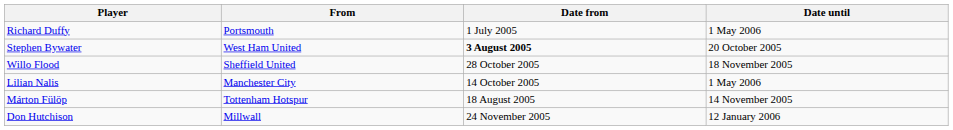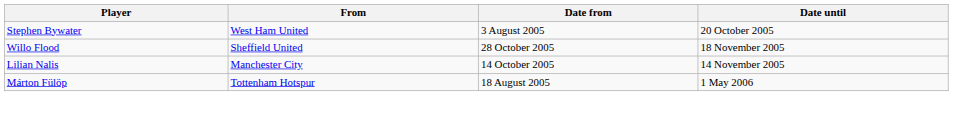 <table class="wikitable" style="width:70%">
 <tr>
 <th>Player</th>
 <th>From</th>
 <th>Date from</th>
 <th>Date until</th>
 </tr>
 <tr>
-<td> <a href='#'>Richard Duffy</a></td>
-<td><a href='#'>Portsmouth</a></td>
-<td>1 July 2005</td>
-<td>1 May 2006</td>
-</tr>
-<tr>
 <td> <a href='#'>Stephen Bywater</a></td>
 <td><a href='#'>West Ham United</a></td>
-<td><strong>3 August 2005</strong></td>
+<td>3 August 2005</td>
 <td>20 October 2005</td>
 </tr>
 <tr>
 <td> <a href='#'>Willo Flood</a></td>
 <td><a href='#'>Sheffield United</a></td>
 <td>28 October 2005</td>
 <td>18 November 2005</td>
 </tr>
 <tr>
 <td> <a href='#'>Lilian Nalis</a></td>
 <td><a href='#'>Manchester City</a></td>
 <td>14 October 2005</td>
-<td>1 May 2006</td>
+<td>14 November 2005</td>
 </tr>
 <tr>
 <td> <a href='#'>Márton Fülöp</a></td>
 <td><a href='#'>Tottenham Hotspur</a></td>
 <td>18 August 2005</td>
-<td>14 November 2005</td>
-</tr>
-<tr>
-<td> <a href='#'>Don Hutchison</a></td>
-<td><a href='#'>Millwall</a></td>
-<td>24 November 2005</td>
-<td>12 January 2006</td>
+<td>1 May 2006</td>
 </tr>
 </table>
